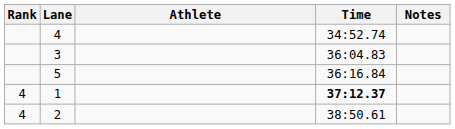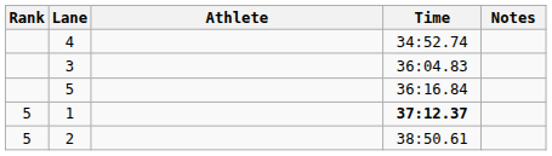 <table class="wikitable sortable" style="text-align:center">
 <tr>
 <th width=10>Rank</th>
 <th width=10>Lane</th>
 <th width=250>Athlete</th>
 <th width=80>Time</th>
 <th width=50>Notes</th>
 </tr>
 <tr>
 <td></td>
 <td>4</td>
 <td align=left></td>
 <td>34:52.74</td>
 <td></td>
 </tr>
 <tr>
 <td></td>
 <td>3</td>
 <td align=left></td>
 <td>36:04.83</td>
 <td></td>
 </tr>
 <tr>
 <td></td>
 <td>5</td>
 <td align=left></td>
 <td>36:16.84</td>
 <td></td>
 </tr>
 <tr>
-<td>4</td>
+<td>5</td>
 <td>1</td>
 <td align=left></td>
 <td><strong>37:12.37</strong></td>
 <td></td>
 </tr>
 <tr>
-<td>4</td>
+<td>5</td>
 <td>2</td>
 <td align=left></td>
 <td>38:50.61</td>
 <td></td>
 </tr>
 </table>
